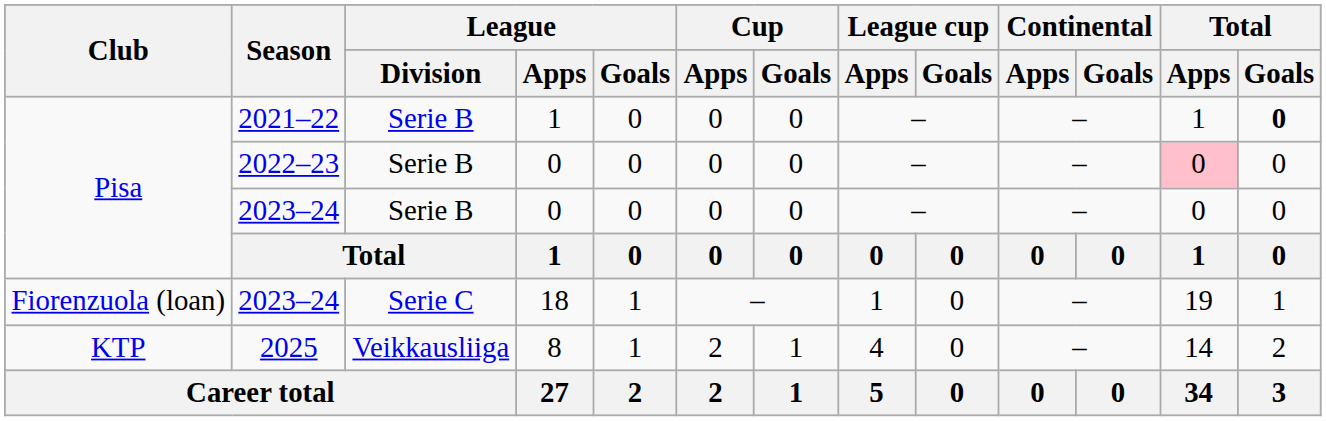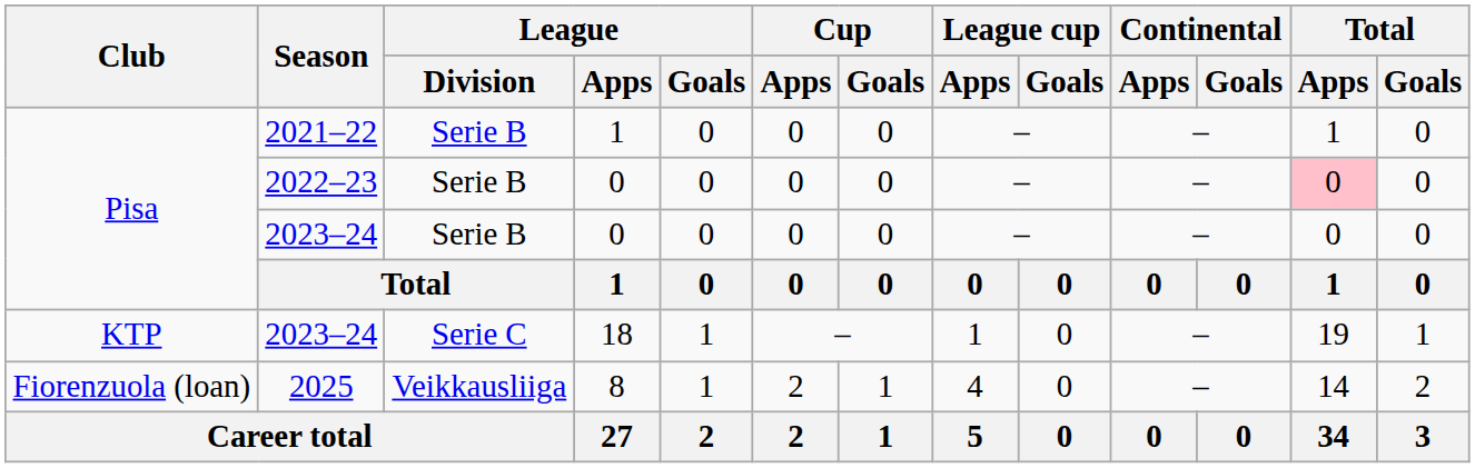 <table class="wikitable" style="text-align:center">
 <tr>
 <th rowspan="2">Club</th>
 <th rowspan="2">Season</th>
 <th colspan="3">League</th>
 <th colspan="2">Cup</th>
 <th colspan="2">League cup</th>
 <th colspan="2">Continental</th>
 <th colspan="2">Total</th>
 </tr>
 <tr>
 <th>Division</th>
 <th>Apps</th>
 <th>Goals</th>
 <th>Apps</th>
 <th>Goals</th>
 <th>Apps</th>
 <th>Goals</th>
 <th>Apps</th>
 <th>Goals</th>
 <th>Apps</th>
 <th>Goals</th>
 </tr>
 <tr>
 <td rowspan=4><a href='#'>Pisa</a></td>
 <td><a href='#'>2021–22</a></td>
 <td><a href='#'>Serie B</a></td>
 <td>1</td>
 <td>0</td>
 <td>0</td>
 <td>0</td>
 <td colspan=2>–</td>
 <td colspan=2>–</td>
 <td>1</td>
-<td><strong>0</strong></td>
+<td>0</td>
 </tr>
 <tr>
 <td><a href='#'>2022–23</a></td>
 <td>Serie B</td>
 <td>0</td>
 <td>0</td>
 <td>0</td>
 <td>0</td>
 <td colspan=2>–</td>
 <td colspan=2>–</td>
 <td style="background: pink;">0</td>
 <td>0</td>
 </tr>
 <tr>
 <td><a href='#'>2023–24</a></td>
 <td>Serie B</td>
 <td>0</td>
 <td>0</td>
 <td>0</td>
 <td>0</td>
 <td colspan=2>–</td>
 <td colspan=2>–</td>
 <td>0</td>
 <td>0</td>
 </tr>
 <tr>
 <th colspan=2>Total</th>
 <th>1</th>
 <th>0</th>
 <th>0</th>
 <th>0</th>
 <th>0</th>
 <th>0</th>
 <th>0</th>
 <th>0</th>
 <th>1</th>
 <th>0</th>
 </tr>
 <tr>
-<td><a href='#'>Fiorenzuola</a> (loan)</td>
+<td><a href='#'>KTP</a></td>
 <td><a href='#'>2023–24</a></td>
 <td><a href='#'>Serie C</a></td>
 <td>18</td>
 <td>1</td>
 <td colspan=2>–</td>
 <td>1</td>
 <td>0</td>
 <td colspan=2>–</td>
 <td>19</td>
 <td>1</td>
 </tr>
 <tr>
-<td><a href='#'>KTP</a></td>
+<td><a href='#'>Fiorenzuola</a> (loan)</td>
 <td><a href='#'>2025</a></td>
 <td><a href='#'>Veikkausliiga</a></td>
 <td>8</td>
 <td>1</td>
 <td>2</td>
 <td>1</td>
 <td>4</td>
 <td>0</td>
 <td colspan=2>–</td>
 <td>14</td>
 <td>2</td>
 </tr>
 <tr>
 <th colspan="3">Career total</th>
 <th>27</th>
 <th>2</th>
 <th>2</th>
 <th>1</th>
 <th>5</th>
 <th>0</th>
 <th>0</th>
 <th>0</th>
 <th>34</th>
 <th>3</th>
 </tr>
 </table>
